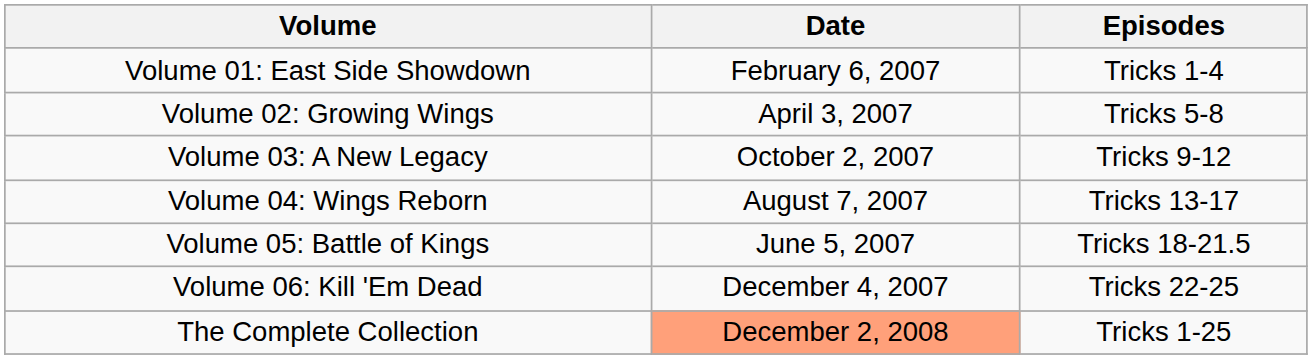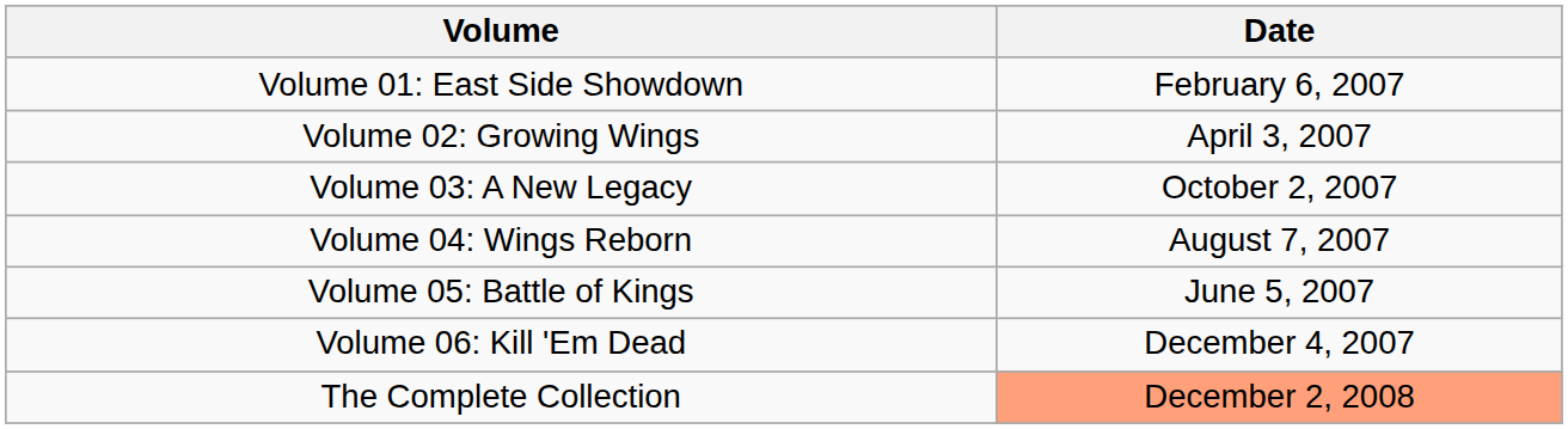 <table class="wikitable" style="text-align: center; width: 60%;">
 <tr>
 <th scope="col" 175px;>Volume</th>
 <th scope="col" 130px;>Date</th>
-<th scope="col">Episodes</th>
 </tr>
 <tr>
 <td>Volume 01: East Side Showdown</td>
 <td>February 6, 2007</td>
-<td>Tricks 1-4</td>
 </tr>
 <tr>
 <td>Volume 02: Growing Wings</td>
 <td>April 3, 2007</td>
-<td>Tricks 5-8</td>
 </tr>
 <tr>
 <td>Volume 03: A New Legacy</td>
 <td>October 2, 2007</td>
-<td>Tricks 9-12</td>
 </tr>
 <tr>
 <td>Volume 04: Wings Reborn</td>
 <td>August 7, 2007</td>
-<td>Tricks 13-17</td>
 </tr>
 <tr>
 <td>Volume 05: Battle of Kings</td>
 <td>June 5, 2007</td>
-<td>Tricks 18-21.5</td>
 </tr>
 <tr>
 <td>Volume 06: Kill 'Em Dead</td>
 <td>December 4, 2007</td>
-<td>Tricks 22-25</td>
 </tr>
 <tr>
 <td>The Complete Collection</td>
 <td style="background: lightsalmon;">December 2, 2008</td>
-<td>Tricks 1-25</td>
 </tr>
 </table>
